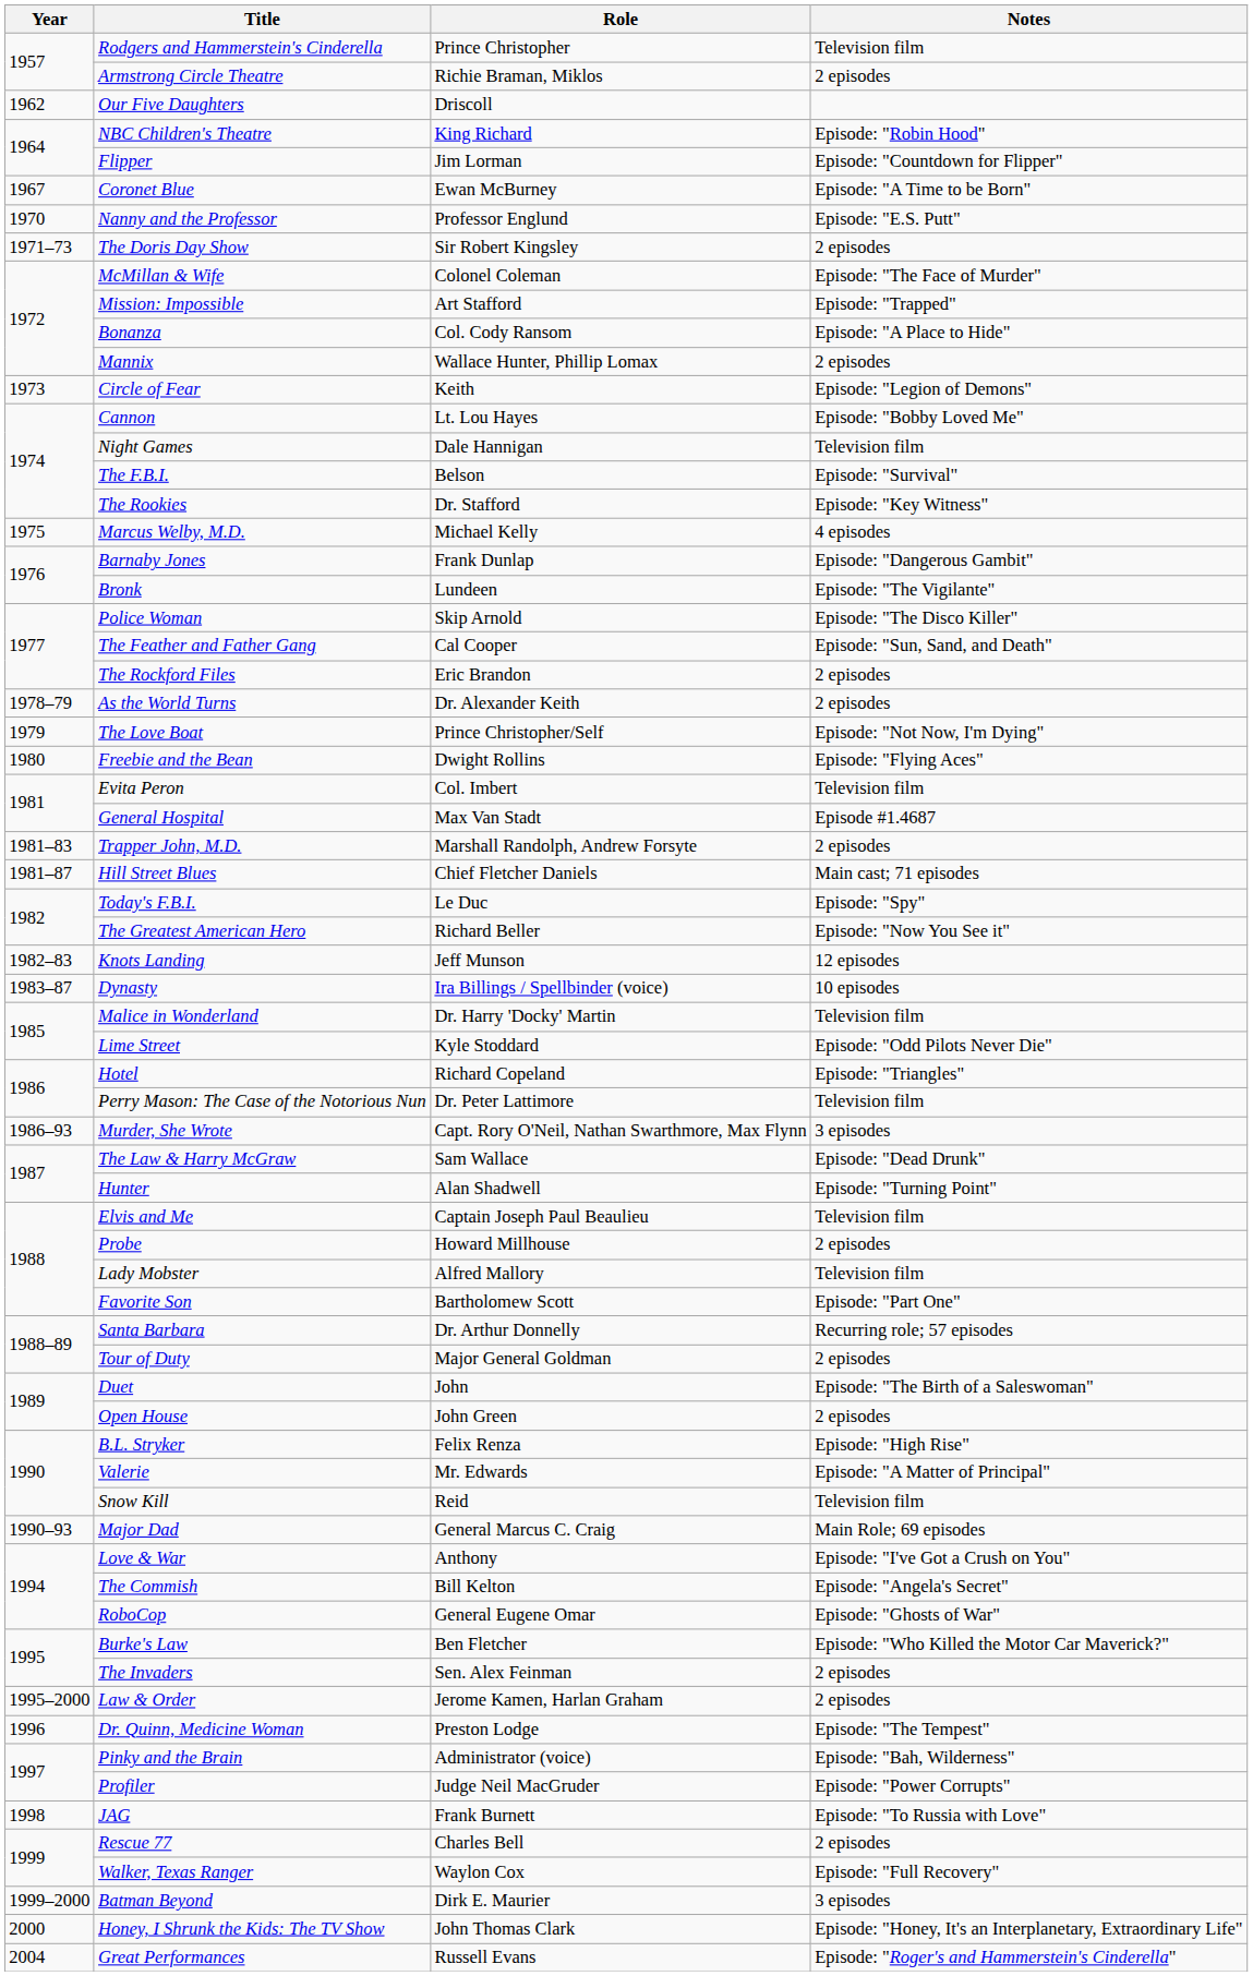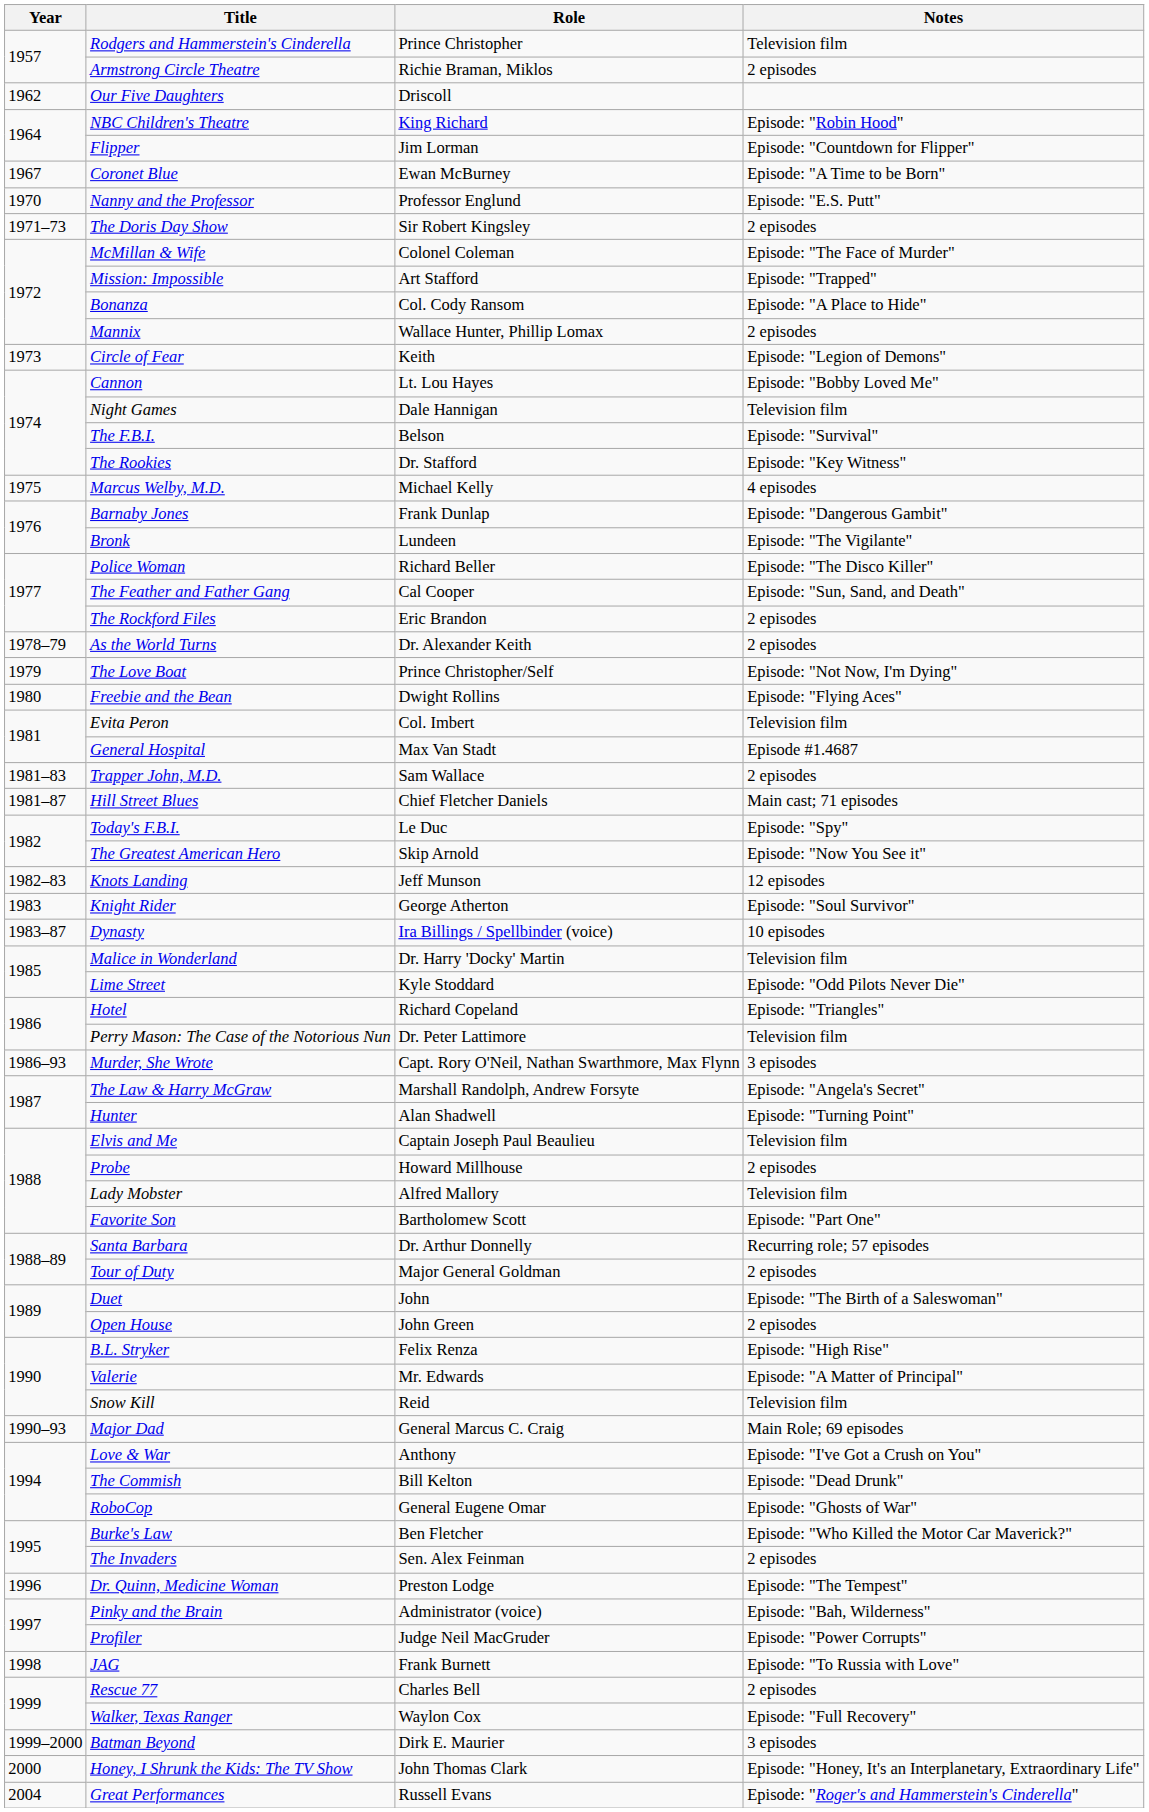 <table class="wikitable sortable">
 <tr>
 <th>Year</th>
 <th>Title</th>
 <th>Role</th>
 <th>Notes</th>
 </tr>
 <tr>
 <td rowspan="2">1957</td>
 <td><em><a href='#'>Rodgers and Hammerstein's Cinderella</a></em></td>
 <td>Prince Christopher</td>
 <td>Television film</td>
 </tr>
 <tr>
 <td><em><a href='#'>Armstrong Circle Theatre</a></em></td>
 <td>Richie Braman, Miklos</td>
 <td>2 episodes</td>
 </tr>
 <tr>
 <td>1962</td>
 <td><em><a href='#'>Our Five Daughters</a></em></td>
 <td>Driscoll</td>
 <td></td>
 </tr>
 <tr>
 <td rowspan="2">1964</td>
 <td><em><a href='#'>NBC Children's Theatre</a></em></td>
 <td><a href='#'>King Richard</a></td>
 <td>Episode: "<a href='#'>Robin Hood</a>"</td>
 </tr>
 <tr>
 <td><em><a href='#'>Flipper</a></em></td>
 <td>Jim Lorman</td>
 <td>Episode: "Countdown for Flipper"</td>
 </tr>
 <tr>
 <td>1967</td>
 <td><em><a href='#'>Coronet Blue</a></em></td>
 <td>Ewan McBurney</td>
 <td>Episode: "A Time to be Born"</td>
 </tr>
 <tr>
 <td>1970</td>
 <td><em><a href='#'>Nanny and the Professor</a></em></td>
 <td>Professor Englund</td>
 <td>Episode: "E.S. Putt"</td>
 </tr>
 <tr>
 <td>1971–73</td>
 <td><em><a href='#'>The Doris Day Show</a></em></td>
 <td>Sir Robert Kingsley</td>
 <td>2 episodes</td>
 </tr>
 <tr>
 <td rowspan="4">1972</td>
 <td><em><a href='#'>McMillan & Wife</a></em></td>
 <td>Colonel Coleman</td>
 <td>Episode: "The Face of Murder"</td>
 </tr>
 <tr>
 <td><em><a href='#'>Mission: Impossible</a></em></td>
 <td>Art Stafford</td>
 <td>Episode: "Trapped"</td>
 </tr>
 <tr>
 <td><em><a href='#'>Bonanza</a></em></td>
 <td>Col. Cody Ransom</td>
 <td>Episode: "A Place to Hide"</td>
 </tr>
 <tr>
 <td><em><a href='#'>Mannix</a></em></td>
 <td>Wallace Hunter, Phillip Lomax</td>
 <td>2 episodes</td>
 </tr>
 <tr>
 <td>1973</td>
 <td><em><a href='#'>Circle of Fear</a></em></td>
 <td>Keith</td>
 <td>Episode: "Legion of Demons"</td>
 </tr>
 <tr>
 <td rowspan="4">1974</td>
 <td><em><a href='#'>Cannon</a></em></td>
 <td>Lt. Lou Hayes</td>
 <td>Episode: "Bobby Loved Me"</td>
 </tr>
 <tr>
 <td><em>Night Games</em></td>
 <td>Dale Hannigan</td>
 <td>Television film</td>
 </tr>
 <tr>
 <td><em><a href='#'>The F.B.I.</a></em></td>
 <td>Belson</td>
 <td>Episode: "Survival"</td>
 </tr>
 <tr>
 <td><em><a href='#'>The Rookies</a></em></td>
 <td>Dr. Stafford</td>
 <td>Episode: "Key Witness"</td>
 </tr>
 <tr>
 <td>1975</td>
 <td><em><a href='#'>Marcus Welby, M.D.</a></em></td>
 <td>Michael Kelly</td>
 <td>4 episodes</td>
 </tr>
 <tr>
 <td rowspan="2">1976</td>
 <td><em><a href='#'>Barnaby Jones</a></em></td>
 <td>Frank Dunlap</td>
 <td>Episode: "Dangerous Gambit"</td>
 </tr>
 <tr>
 <td><em><a href='#'>Bronk</a></em></td>
 <td>Lundeen</td>
 <td>Episode: "The Vigilante"</td>
 </tr>
 <tr>
 <td rowspan="3">1977</td>
 <td><em><a href='#'>Police Woman</a></em></td>
-<td>Skip Arnold</td>
+<td>Richard Beller</td>
 <td>Episode: "The Disco Killer"</td>
 </tr>
 <tr>
 <td><em><a href='#'>The Feather and Father Gang</a></em></td>
 <td>Cal Cooper</td>
 <td>Episode: "Sun, Sand, and Death"</td>
 </tr>
 <tr>
 <td><em><a href='#'>The Rockford Files</a></em></td>
 <td>Eric Brandon</td>
 <td>2 episodes</td>
 </tr>
 <tr>
 <td>1978–79</td>
 <td><em><a href='#'>As the World Turns</a></em></td>
 <td>Dr. Alexander Keith</td>
 <td>2 episodes</td>
 </tr>
 <tr>
 <td>1979</td>
 <td><em><a href='#'>The Love Boat</a></em></td>
 <td>Prince Christopher/Self</td>
 <td>Episode: "Not Now, I'm Dying"</td>
 </tr>
 <tr>
 <td>1980</td>
 <td><em><a href='#'>Freebie and the Bean</a></em></td>
 <td>Dwight Rollins</td>
 <td>Episode: "Flying Aces"</td>
 </tr>
 <tr>
 <td rowspan="2">1981</td>
 <td><em>Evita Peron</em></td>
 <td>Col. Imbert</td>
 <td>Television film</td>
 </tr>
 <tr>
 <td><em><a href='#'>General Hospital</a></em></td>
 <td>Max Van Stadt</td>
 <td>Episode #1.4687</td>
 </tr>
 <tr>
 <td>1981–83</td>
 <td><em><a href='#'>Trapper John, M.D.</a></em></td>
-<td>Marshall Randolph, Andrew Forsyte</td>
+<td>Sam Wallace</td>
 <td>2 episodes</td>
 </tr>
 <tr>
 <td>1981–87</td>
 <td><em><a href='#'>Hill Street Blues</a></em></td>
 <td>Chief Fletcher Daniels</td>
 <td>Main cast; 71 episodes</td>
 </tr>
 <tr>
 <td rowspan="2">1982</td>
 <td><em><a href='#'>Today's F.B.I.</a></em></td>
 <td>Le Duc</td>
 <td>Episode: "Spy"</td>
 </tr>
 <tr>
 <td><em><a href='#'>The Greatest American Hero</a></em></td>
-<td>Richard Beller</td>
+<td>Skip Arnold</td>
 <td>Episode: "Now You See it"</td>
 </tr>
 <tr>
 <td>1982–83</td>
 <td><em><a href='#'>Knots Landing</a></em></td>
 <td>Jeff Munson</td>
 <td>12 episodes</td>
+</tr>
+<tr>
+<td>1983</td>
+<td><em><a href='#'>Knight Rider</a></em></td>
+<td>George Atherton</td>
+<td>Episode: "Soul Survivor"</td>
 </tr>
 <tr>
 <td>1983–87</td>
 <td><em><a href='#'>Dynasty</a></em></td>
 <td><a href='#'>Ira Billings / Spellbinder</a> (voice)</td>
 <td>10 episodes</td>
 </tr>
 <tr>
 <td rowspan="2">1985</td>
 <td><em><a href='#'>Malice in Wonderland</a></em></td>
 <td>Dr. Harry 'Docky' Martin</td>
 <td>Television film</td>
 </tr>
 <tr>
 <td><em><a href='#'>Lime Street</a></em></td>
 <td>Kyle Stoddard</td>
 <td>Episode: "Odd Pilots Never Die"</td>
 </tr>
 <tr>
 <td rowspan="2">1986</td>
 <td><em><a href='#'>Hotel</a></em></td>
 <td>Richard Copeland</td>
 <td>Episode: "Triangles"</td>
 </tr>
 <tr>
 <td><em>Perry Mason: The Case of the Notorious Nun</em></td>
 <td>Dr. Peter Lattimore</td>
 <td>Television film</td>
 </tr>
 <tr>
 <td>1986–93</td>
 <td><em><a href='#'>Murder, She Wrote</a></em></td>
 <td>Capt. Rory O'Neil, Nathan Swarthmore, Max Flynn</td>
 <td>3 episodes</td>
 </tr>
 <tr>
 <td rowspan="2">1987</td>
 <td><em><a href='#'>The Law & Harry McGraw</a></em></td>
-<td>Sam Wallace</td>
-<td>Episode: "Dead Drunk"</td>
+<td>Marshall Randolph, Andrew Forsyte</td>
+<td>Episode: "Angela's Secret"</td>
 </tr>
 <tr>
 <td><em><a href='#'>Hunter</a></em></td>
 <td>Alan Shadwell</td>
 <td>Episode: "Turning Point"</td>
 </tr>
 <tr>
 <td rowspan="4">1988</td>
 <td><em><a href='#'>Elvis and Me</a></em></td>
 <td>Captain Joseph Paul Beaulieu</td>
 <td>Television film</td>
 </tr>
 <tr>
 <td><em><a href='#'>Probe</a></em></td>
 <td>Howard Millhouse</td>
 <td>2 episodes</td>
 </tr>
 <tr>
 <td><em>Lady Mobster</em></td>
 <td>Alfred Mallory</td>
 <td>Television film</td>
 </tr>
 <tr>
 <td><em><a href='#'>Favorite Son</a></em></td>
 <td>Bartholomew Scott</td>
 <td>Episode: "Part One"</td>
 </tr>
 <tr>
 <td rowspan="2">1988–89</td>
 <td><em><a href='#'>Santa Barbara</a></em></td>
 <td>Dr. Arthur Donnelly</td>
 <td>Recurring role; 57 episodes</td>
 </tr>
 <tr>
 <td><em><a href='#'>Tour of Duty</a></em></td>
 <td>Major General Goldman</td>
 <td>2 episodes</td>
 </tr>
 <tr>
 <td rowspan="2">1989</td>
 <td><em><a href='#'>Duet</a></em></td>
 <td>John</td>
 <td>Episode: "The Birth of a Saleswoman"</td>
 </tr>
 <tr>
 <td><em><a href='#'>Open House</a></em></td>
 <td>John Green</td>
 <td>2 episodes</td>
 </tr>
 <tr>
 <td rowspan="3">1990</td>
 <td><em><a href='#'>B.L. Stryker</a></em></td>
 <td>Felix Renza</td>
 <td>Episode: "High Rise"</td>
 </tr>
 <tr>
 <td><em><a href='#'>Valerie</a></em></td>
 <td>Mr. Edwards</td>
 <td>Episode: "A Matter of Principal"</td>
 </tr>
 <tr>
 <td><em>Snow Kill</em></td>
 <td>Reid</td>
 <td>Television film</td>
 </tr>
 <tr>
 <td>1990–93</td>
 <td><em><a href='#'>Major Dad</a></em></td>
 <td>General Marcus C. Craig</td>
 <td>Main Role; 69 episodes</td>
 </tr>
 <tr>
 <td rowspan="3">1994</td>
 <td><em><a href='#'>Love & War</a></em></td>
 <td>Anthony</td>
 <td>Episode: "I've Got a Crush on You"</td>
 </tr>
 <tr>
 <td><em><a href='#'>The Commish</a></em></td>
 <td>Bill Kelton</td>
-<td>Episode: "Angela's Secret"</td>
+<td>Episode: "Dead Drunk"</td>
 </tr>
 <tr>
 <td><em><a href='#'>RoboCop</a></em></td>
 <td>General Eugene Omar</td>
 <td>Episode: "Ghosts of War"</td>
 </tr>
 <tr>
 <td rowspan="2">1995</td>
 <td><em><a href='#'>Burke's Law</a></em></td>
 <td>Ben Fletcher</td>
 <td>Episode: "Who Killed the Motor Car Maverick?"</td>
 </tr>
 <tr>
 <td><em><a href='#'>The Invaders</a></em></td>
 <td>Sen. Alex Feinman</td>
-<td>2 episodes</td>
-</tr>
-<tr>
-<td>1995–2000</td>
-<td><em><a href='#'>Law & Order</a></em></td>
-<td>Jerome Kamen, Harlan Graham</td>
 <td>2 episodes</td>
 </tr>
 <tr>
 <td>1996</td>
 <td><em><a href='#'>Dr. Quinn, Medicine Woman</a></em></td>
 <td>Preston Lodge</td>
 <td>Episode: "The Tempest"</td>
 </tr>
 <tr>
 <td rowspan="2">1997</td>
 <td><em><a href='#'>Pinky and the Brain</a></em></td>
 <td>Administrator (voice)</td>
 <td>Episode: "Bah, Wilderness"</td>
 </tr>
 <tr>
 <td><em><a href='#'>Profiler</a></em></td>
 <td>Judge Neil MacGruder</td>
 <td>Episode: "Power Corrupts"</td>
 </tr>
 <tr>
 <td>1998</td>
 <td><em><a href='#'>JAG</a></em></td>
 <td>Frank Burnett</td>
 <td>Episode: "To Russia with Love"</td>
 </tr>
 <tr>
 <td rowspan="2">1999</td>
 <td><em><a href='#'>Rescue 77</a></em></td>
 <td>Charles Bell</td>
 <td>2 episodes</td>
 </tr>
 <tr>
 <td><em><a href='#'>Walker, Texas Ranger</a></em></td>
 <td>Waylon Cox</td>
 <td>Episode: "Full Recovery"</td>
 </tr>
 <tr>
 <td>1999–2000</td>
 <td><em><a href='#'>Batman Beyond</a></em></td>
 <td>Dirk E. Maurier</td>
 <td>3 episodes</td>
 </tr>
 <tr>
 <td>2000</td>
 <td><em><a href='#'>Honey, I Shrunk the Kids: The TV Show</a></em></td>
 <td>John Thomas Clark</td>
 <td>Episode: "Honey, It's an Interplanetary, Extraordinary Life"</td>
 </tr>
 <tr>
 <td>2004</td>
 <td><em><a href='#'>Great Performances</a></em></td>
 <td>Russell Evans</td>
 <td>Episode: "<em><a href='#'>Roger's and Hammerstein's Cinderella</a></em>"</td>
 </tr>
 </table>
